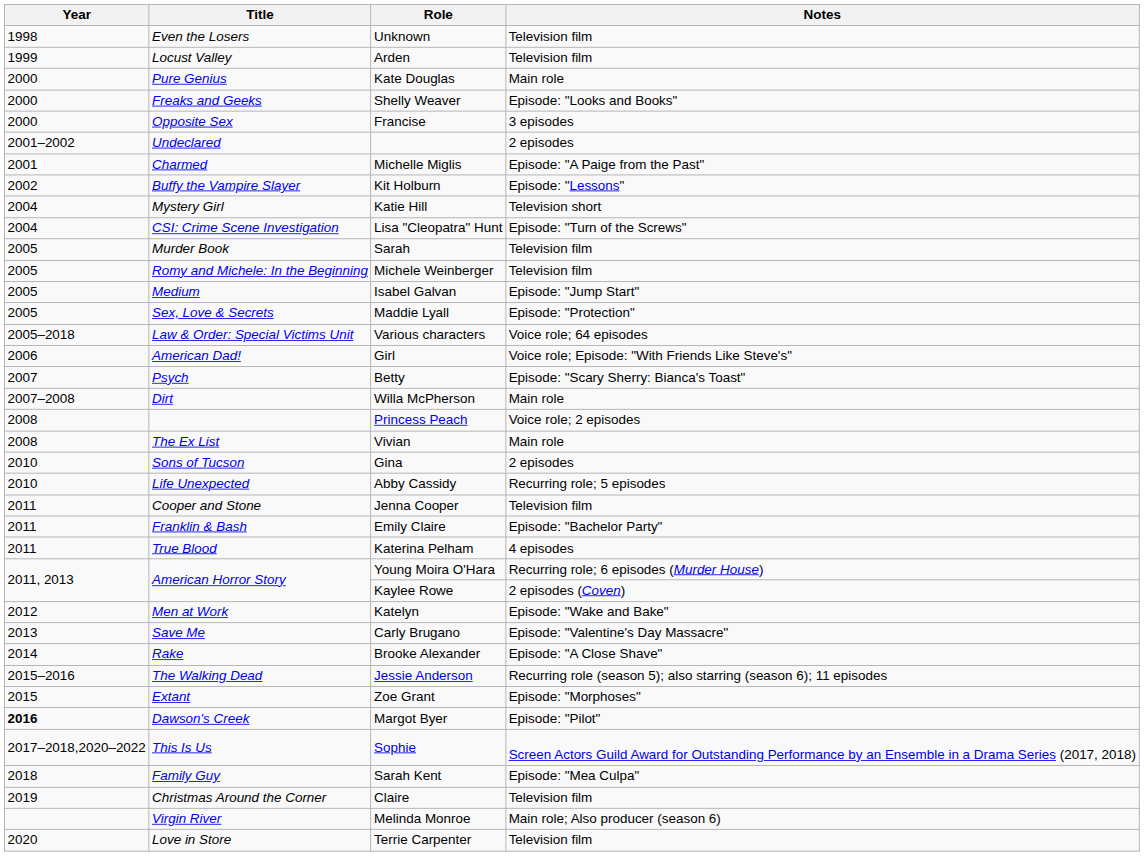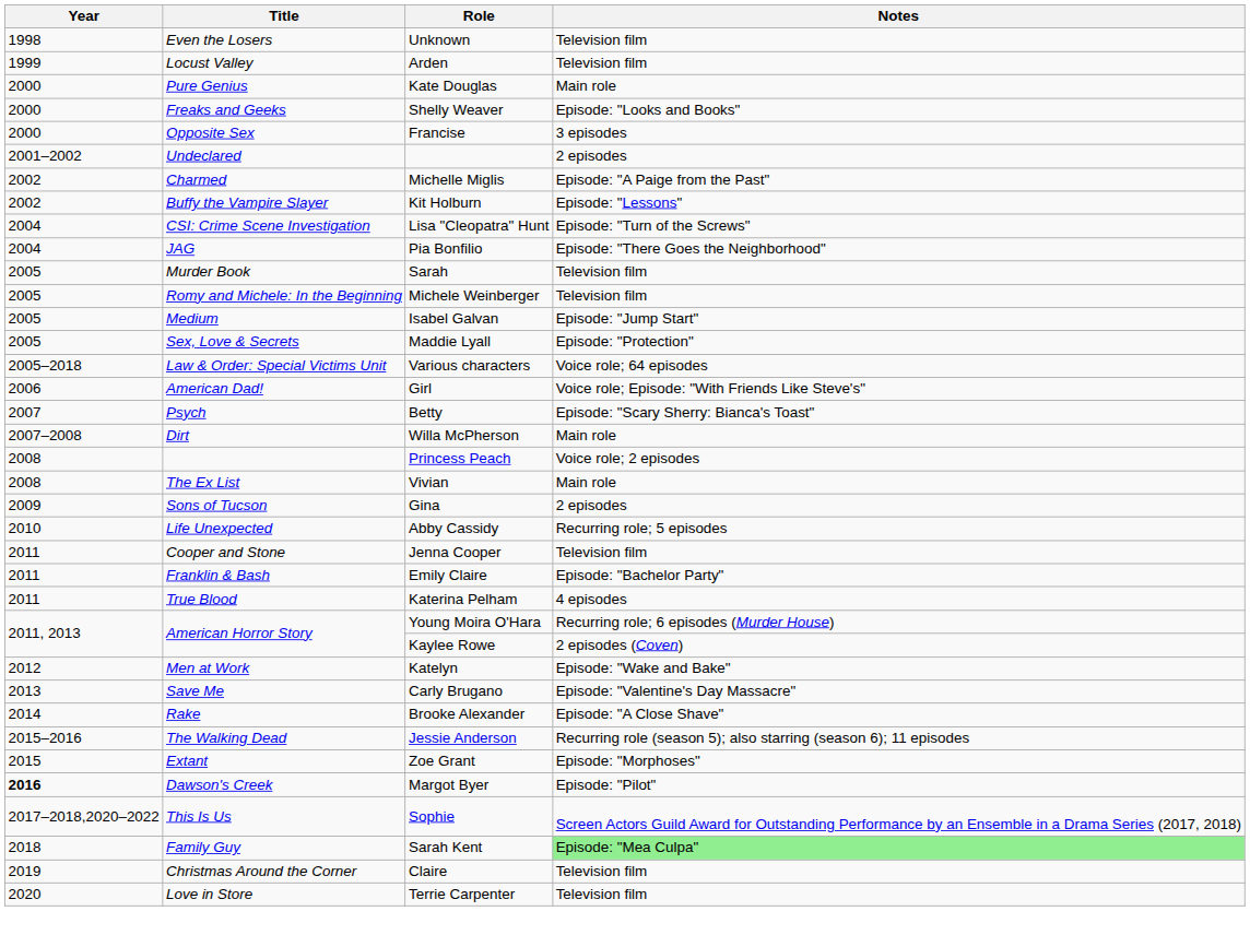 <table class="wikitable sortable">
 <tr>
 <th>Year</th>
 <th>Title</th>
 <th>Role</th>
 <th class="unsortable">Notes</th>
 </tr>
 <tr>
 <td>1998</td>
 <td><em>Even the Losers</em></td>
 <td>Unknown</td>
 <td>Television film</td>
 </tr>
 <tr>
 <td>1999</td>
 <td><em>Locust Valley</em></td>
 <td>Arden</td>
 <td>Television film</td>
 </tr>
 <tr>
 <td>2000</td>
 <td><em><a href='#'>Pure Genius</a></em></td>
 <td>Kate Douglas</td>
 <td>Main role</td>
 </tr>
 <tr>
 <td>2000</td>
 <td><em><a href='#'>Freaks and Geeks</a></em></td>
 <td>Shelly Weaver</td>
 <td>Episode: "Looks and Books"</td>
 </tr>
 <tr>
 <td>2000</td>
 <td><em><a href='#'>Opposite Sex</a></em></td>
 <td>Francise</td>
 <td>3 episodes</td>
 </tr>
 <tr>
 <td>2001–2002</td>
 <td><em><a href='#'>Undeclared</a></em></td>
 <td></td>
 <td>2 episodes</td>
 </tr>
 <tr>
-<td>2001</td>
+<td>2002</td>
 <td><em><a href='#'>Charmed</a></em></td>
 <td>Michelle Miglis</td>
 <td>Episode: "A Paige from the Past"</td>
 </tr>
 <tr>
 <td>2002</td>
 <td><em><a href='#'>Buffy the Vampire Slayer</a></em></td>
 <td>Kit Holburn</td>
 <td>Episode: "<a href='#'>Lessons</a>"</td>
 </tr>
 <tr>
 <td>2004</td>
-<td><em>Mystery Girl</em></td>
-<td>Katie Hill</td>
-<td>Television short</td>
+<td><em><a href='#'>CSI: Crime Scene Investigation</a></em></td>
+<td>Lisa "Cleopatra" Hunt</td>
+<td>Episode: "Turn of the Screws"</td>
 </tr>
 <tr>
 <td>2004</td>
-<td><em><a href='#'>CSI: Crime Scene Investigation</a></em></td>
-<td>Lisa "Cleopatra" Hunt</td>
-<td>Episode: "Turn of the Screws"</td>
+<td><em><a href='#'>JAG</a></em></td>
+<td>Pia Bonfilio</td>
+<td>Episode: "There Goes the Neighborhood"</td>
 </tr>
 <tr>
 <td>2005</td>
 <td><em>Murder Book</em></td>
 <td>Sarah</td>
 <td>Television film</td>
 </tr>
 <tr>
 <td>2005</td>
 <td><em><a href='#'>Romy and Michele: In the Beginning</a></em></td>
 <td>Michele Weinberger</td>
 <td>Television film</td>
 </tr>
 <tr>
 <td>2005</td>
 <td><em><a href='#'>Medium</a></em></td>
 <td>Isabel Galvan</td>
 <td>Episode: "Jump Start"</td>
 </tr>
 <tr>
 <td>2005</td>
 <td><em><a href='#'>Sex, Love & Secrets</a></em></td>
 <td>Maddie Lyall</td>
 <td>Episode: "Protection"</td>
 </tr>
 <tr>
 <td>2005–2018</td>
 <td><em><a href='#'>Law & Order: Special Victims Unit</a></em></td>
 <td>Various characters</td>
 <td>Voice role; 64 episodes</td>
 </tr>
 <tr>
 <td>2006</td>
 <td><em><a href='#'>American Dad!</a></em></td>
 <td>Girl</td>
 <td>Voice role; Episode: "With Friends Like Steve's"</td>
 </tr>
 <tr>
 <td>2007</td>
 <td><em><a href='#'>Psych</a></em></td>
 <td>Betty</td>
 <td>Episode: "Scary Sherry: Bianca's Toast"</td>
 </tr>
 <tr>
 <td>2007–2008</td>
 <td><em><a href='#'>Dirt</a></em></td>
 <td>Willa McPherson</td>
 <td>Main role</td>
 </tr>
 <tr>
 <td>2008</td>
 <td></td>
 <td><a href='#'>Princess Peach</a></td>
 <td>Voice role; 2 episodes</td>
 </tr>
 <tr>
 <td>2008</td>
 <td><em><a href='#'>The Ex List</a></em></td>
 <td>Vivian</td>
 <td>Main role</td>
 </tr>
 <tr>
-<td>2010</td>
+<td>2009</td>
 <td><em><a href='#'>Sons of Tucson</a></em></td>
 <td>Gina</td>
 <td>2 episodes</td>
 </tr>
 <tr>
 <td>2010</td>
 <td><em><a href='#'>Life Unexpected</a></em></td>
 <td>Abby Cassidy</td>
 <td>Recurring role; 5 episodes</td>
 </tr>
 <tr>
 <td>2011</td>
 <td><em>Cooper and Stone</em></td>
 <td>Jenna Cooper</td>
 <td>Television film</td>
 </tr>
 <tr>
 <td>2011</td>
 <td><em><a href='#'>Franklin & Bash</a></em></td>
 <td>Emily Claire</td>
 <td>Episode: "Bachelor Party"</td>
 </tr>
 <tr>
 <td>2011</td>
 <td><em><a href='#'>True Blood</a></em></td>
 <td>Katerina Pelham</td>
 <td>4 episodes</td>
 </tr>
 <tr>
 <td rowspan="2">2011, 2013</td>
 <td rowspan="2"><em><a href='#'>American Horror Story</a></em></td>
 <td>Young Moira O'Hara</td>
 <td>Recurring role; 6 episodes (<em><a href='#'>Murder House</a></em>)</td>
 </tr>
 <tr>
 <td>Kaylee Rowe</td>
 <td>2 episodes (<em><a href='#'>Coven</a></em>)</td>
 </tr>
 <tr>
 <td>2012</td>
 <td><em><a href='#'>Men at Work</a></em></td>
 <td>Katelyn</td>
 <td>Episode: "Wake and Bake"</td>
 </tr>
 <tr>
 <td>2013</td>
 <td><em><a href='#'>Save Me</a></em></td>
 <td>Carly Brugano</td>
 <td>Episode: "Valentine's Day Massacre"</td>
 </tr>
 <tr>
 <td>2014</td>
 <td><em><a href='#'>Rake</a></em></td>
 <td>Brooke Alexander</td>
 <td>Episode: "A Close Shave"</td>
 </tr>
 <tr>
 <td>2015–2016</td>
 <td><em><a href='#'>The Walking Dead</a></em></td>
 <td><a href='#'>Jessie Anderson</a></td>
 <td>Recurring role (season 5); also starring (season 6); 11 episodes</td>
 </tr>
 <tr>
 <td>2015</td>
 <td><em><a href='#'>Extant</a></em></td>
 <td>Zoe Grant</td>
 <td>Episode: "Morphoses"</td>
 </tr>
 <tr>
 <td><strong>2016</strong></td>
 <td><em><a href='#'>Dawson's Creek</a></em></td>
 <td>Margot Byer</td>
 <td>Episode: "Pilot"</td>
 </tr>
 <tr>
 <td>2017–2018,2020–2022</td>
 <td><em><a href='#'>This Is Us</a></em></td>
 <td><a href='#'>Sophie</a></td>
 <td><br><a href='#'>Screen Actors Guild Award for Outstanding Performance by an Ensemble in a Drama Series</a> (2017, 2018)</td>
 </tr>
 <tr>
 <td>2018</td>
 <td><em><a href='#'>Family Guy</a></em></td>
 <td>Sarah Kent</td>
-<td>Episode: "Mea Culpa"</td>
+<td style="background: lightgreen;">Episode: "Mea Culpa"</td>
 </tr>
 <tr>
 <td>2019</td>
 <td><em>Christmas Around the Corner</em></td>
 <td>Claire</td>
 <td>Television film</td>
 </tr>
 <tr>
-<td></td>
-<td><em><a href='#'>Virgin River</a></em></td>
-<td>Melinda Monroe</td>
-<td>Main role; Also producer (season 6)</td>
-</tr>
-<tr>
 <td>2020</td>
 <td><em>Love in Store</em></td>
 <td>Terrie Carpenter</td>
 <td>Television film</td>
 </tr>
 </table>
